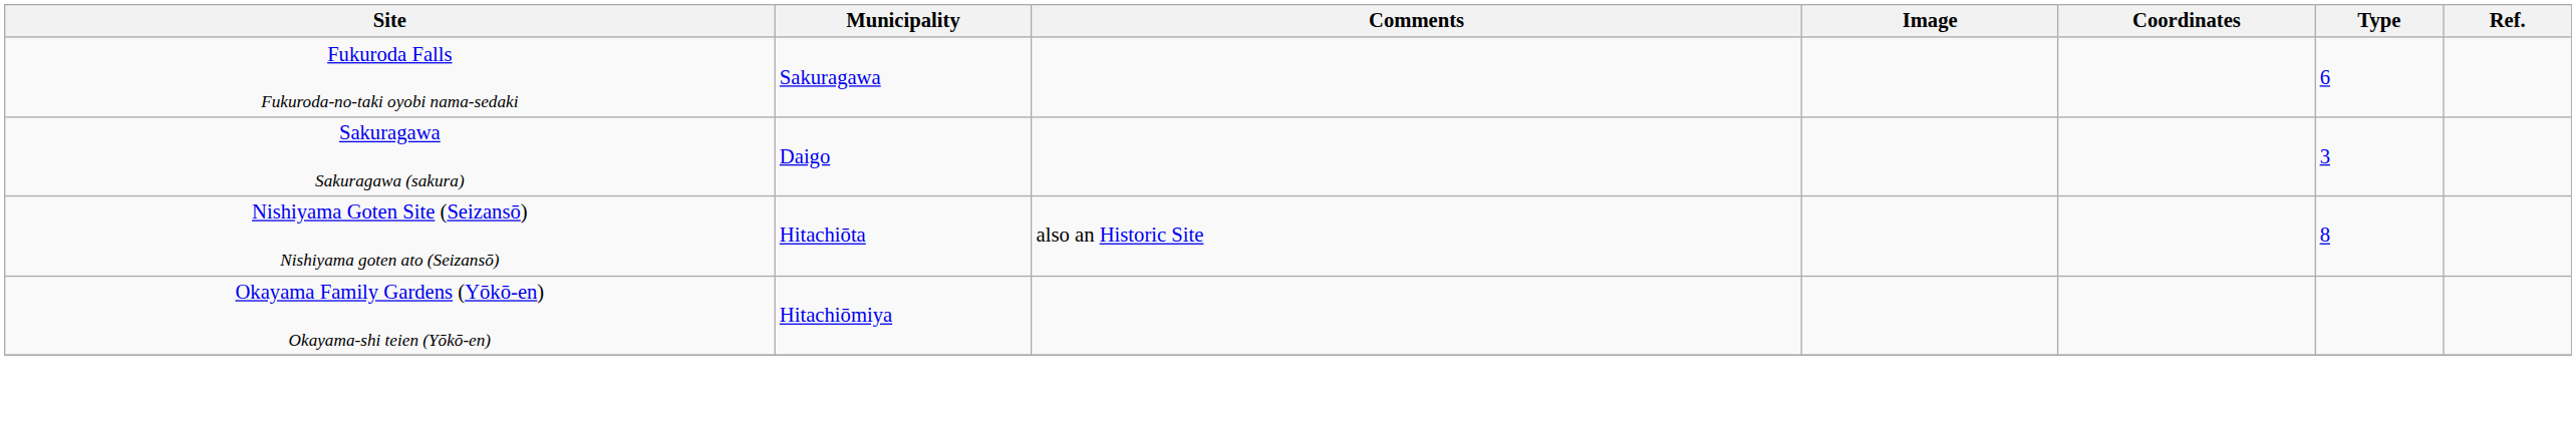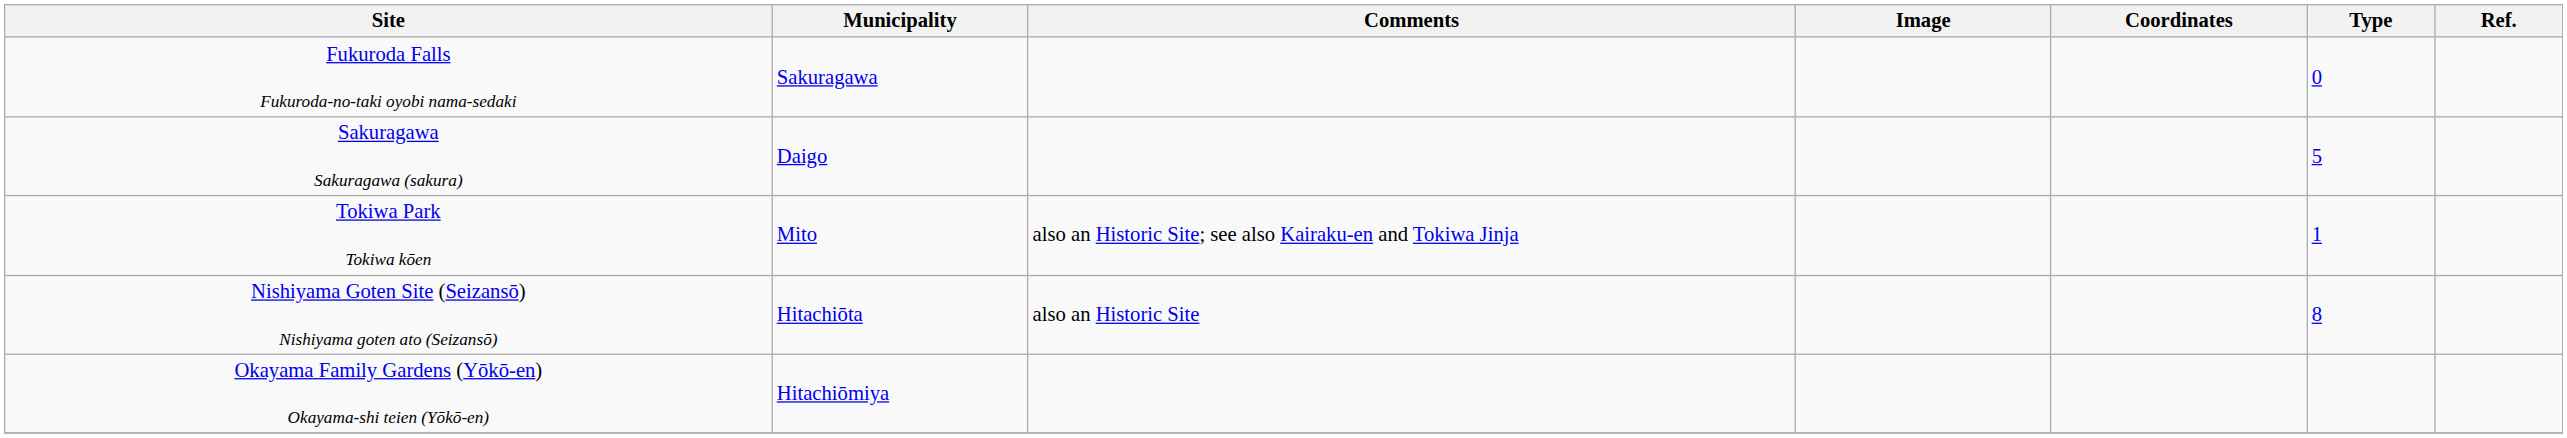 <table class="wikitable sortable"  style="width:100%;">
 <tr>
 <th width="30%" align="left">Site</th>
 <th width="10%" align="left">Municipality</th>
 <th width="30%" align="left" class="unsortable">Comments</th>
 <th width="10%" align="left"  class="unsortable">Image</th>
 <th width="10%" align="left" class="unsortable">Coordinates</th>
 <th width="5%" align="left">Type</th>
 <th width="5%" align="left"  class="unsortable">Ref.</th>
 </tr>
 <tr>
 <td align="center"><a href='#'>Fukuroda Falls</a><br><br><small><em>Fukuroda-no-taki oyobi nama-sedaki</em></small></td>
 <td><a href='#'>Sakuragawa</a></td>
 <td></td>
 <td></td>
 <td></td>
-<td><a href='#'>6</a></td>
+<td><a href='#'>0</a></td>
 <td></td>
 </tr>
 <tr>
 <td align="center"><a href='#'>Sakuragawa</a><br><br><small><em>Sakuragawa (sakura)</em></small></td>
 <td><a href='#'>Daigo</a></td>
 <td></td>
 <td></td>
 <td></td>
-<td><a href='#'>3</a></td>
+<td><a href='#'>5</a></td>
+<td></td>
+</tr>
+<tr>
+<td align="center"><a href='#'>Tokiwa Park</a><br><br><small><em>Tokiwa kōen</em></small></td>
+<td><a href='#'>Mito</a></td>
+<td>also an <a href='#'>Historic Site</a>; see also <a href='#'>Kairaku-en</a> and <a href='#'>Tokiwa Jinja</a></td>
+<td></td>
+<td></td>
+<td><a href='#'>1</a></td>
 <td></td>
 </tr>
 <tr>
 <td align="center"><a href='#'>Nishiyama Goten Site</a> (<a href='#'>Seizansō</a>)<br><br><small><em>Nishiyama goten ato (Seizansō)</em></small></td>
 <td><a href='#'>Hitachiōta</a></td>
 <td>also an <a href='#'>Historic Site</a></td>
 <td></td>
 <td></td>
 <td><a href='#'>8</a></td>
 <td></td>
 </tr>
 <tr>
 <td align="center"><a href='#'>Okayama Family Gardens</a> (<a href='#'>Yōkō-en</a>)<br><br><small><em>Okayama-shi teien (Yōkō-en)</em></small></td>
 <td><a href='#'>Hitachiōmiya</a></td>
 <td></td>
 <td></td>
 <td></td>
 <td></td>
 <td></td>
 </tr>
 <tr>
 </tr>
 </table>
